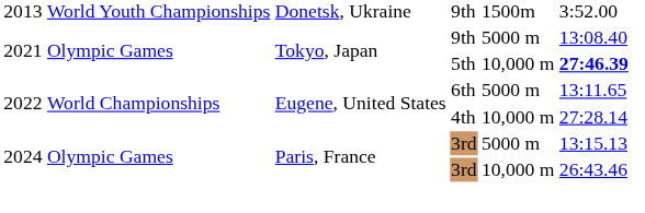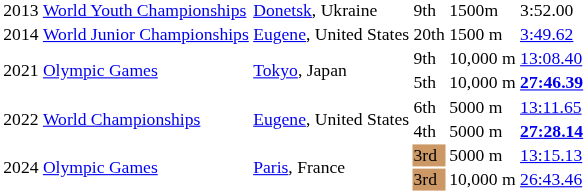 <table>
 <tr>
 <td>2013</td>
 <td><a href='#'>World Youth Championships</a></td>
 <td><a href='#'>Donetsk</a>, Ukraine</td>
 <td>9th</td>
 <td>1500m</td>
 <td>3:52.00</td>
 </tr>
 <tr>
+<td>2014</td>
+<td><a href='#'>World Junior Championships</a></td>
+<td><a href='#'>Eugene</a>, United States</td>
+<td>20th</td>
+<td>1500 m</td>
+<td><a href='#'>3:49.62</a></td>
+</tr>
+<tr>
 <td rowspan=2>2021</td>
 <td rowspan=2><a href='#'>Olympic Games</a></td>
 <td rowspan=2><a href='#'>Tokyo</a>, Japan</td>
 <td>9th</td>
-<td>5000 m</td>
+<td>10,000 m</td>
 <td><a href='#'>13:08.40</a></td>
 </tr>
 <tr>
 <td>5th</td>
 <td>10,000 m</td>
 <td><strong><a href='#'>27:46.39</a></strong></td>
 </tr>
 <tr>
 <td rowspan=2>2022</td>
 <td rowspan=2><a href='#'>World Championships</a></td>
 <td rowspan=2><a href='#'>Eugene</a>, United States</td>
 <td>6th</td>
 <td>5000 m</td>
 <td><a href='#'>13:11.65</a></td>
 </tr>
 <tr>
 <td>4th</td>
-<td>10,000 m</td>
-<td><a href='#'>27:28.14</a></td>
+<td>5000 m</td>
+<td><strong><a href='#'>27:28.14</a></strong></td>
 </tr>
 <tr>
 <td rowspan=2>2024</td>
 <td rowspan=2><a href='#'>Olympic Games</a></td>
 <td rowspan=2><a href='#'>Paris</a>, France</td>
 <td bgcolor=cc9966>3rd</td>
 <td>5000 m</td>
 <td><a href='#'>13:15.13</a></td>
 </tr>
 <tr>
 <td bgcolor=cc9966>3rd</td>
 <td>10,000 m</td>
 <td><a href='#'>26:43.46</a></td>
 </tr>
 </table>
